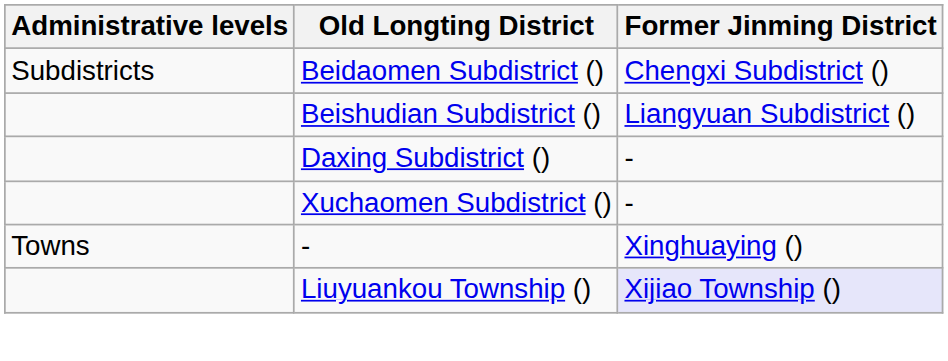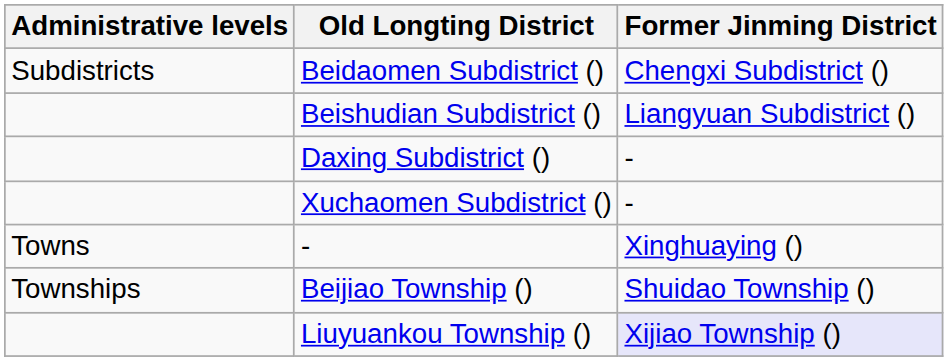 <table class="wikitable">
 <tr>
 <th>Administrative levels</th>
 <th>Old Longting District</th>
 <th>Former Jinming District</th>
 </tr>
 <tr>
 <td>Subdistricts</td>
 <td><a href='#'>Beidaomen Subdistrict</a> ()</td>
 <td><a href='#'>Chengxi Subdistrict</a> ()</td>
 </tr>
 <tr>
 <td></td>
 <td><a href='#'>Beishudian Subdistrict</a> ()</td>
 <td><a href='#'>Liangyuan Subdistrict</a> ()</td>
 </tr>
 <tr>
 <td></td>
 <td><a href='#'>Daxing Subdistrict</a> ()</td>
 <td>-</td>
 </tr>
 <tr>
 <td></td>
 <td><a href='#'>Xuchaomen Subdistrict</a> ()</td>
 <td>-</td>
 </tr>
 <tr>
 <td>Towns</td>
 <td>-</td>
 <td><a href='#'>Xinghuaying</a> ()</td>
 </tr>
 <tr>
+<td>Townships</td>
+<td><a href='#'>Beijiao Township</a> ()</td>
+<td><a href='#'>Shuidao Township</a> ()</td>
+</tr>
+<tr>
 <td></td>
 <td><a href='#'>Liuyuankou Township</a> ()</td>
 <td style="background: lavender;"><a href='#'>Xijiao Township</a> ()</td>
 </tr>
 </table>
